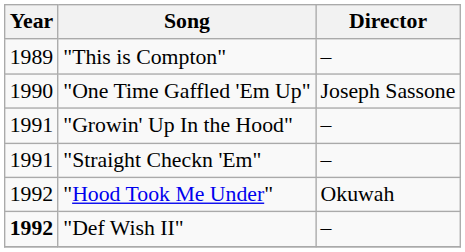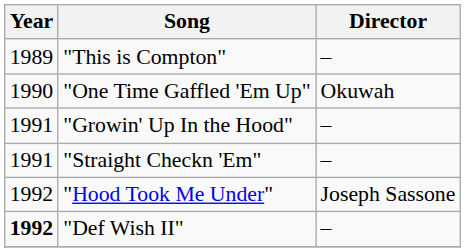 <table class="wikitable">
 <tr>
 <th align="left">Year</th>
 <th align="left">Song</th>
 <th align="left">Director</th>
 </tr>
 <tr>
 <td>1989</td>
 <td align="left">"This is Compton"</td>
 <td align="left">–</td>
 </tr>
 <tr>
 <td>1990</td>
 <td align="left">"One Time Gaffled 'Em Up"</td>
-<td align="left">Joseph Sassone</td>
+<td align="left">Okuwah</td>
 </tr>
 <tr>
 <td>1991</td>
 <td align="left">"Growin' Up In the Hood"</td>
 <td align="left">–</td>
 </tr>
 <tr>
 <td>1991</td>
 <td align="left">"Straight Checkn 'Em"</td>
 <td align="left">–</td>
 </tr>
 <tr>
 <td>1992</td>
 <td align="left">"<a href='#'>Hood Took Me Under</a>"</td>
-<td align="left">Okuwah</td>
+<td align="left">Joseph Sassone</td>
 </tr>
 <tr>
 <td><strong>1992</strong></td>
 <td align="left">"Def Wish II"</td>
 <td align="left">–</td>
 </tr>
 <tr>
 </tr>
 </table>
